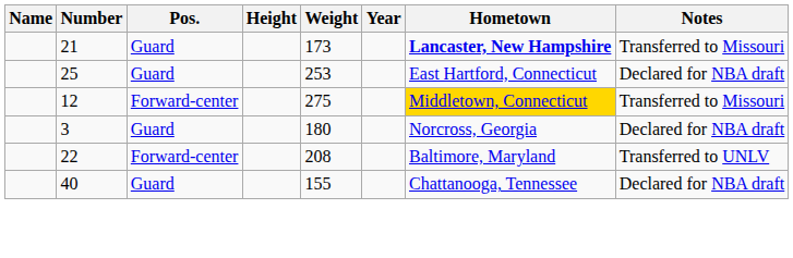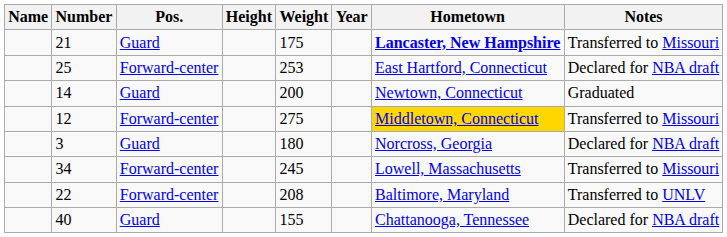 <table class="wikitable sortable" border="1">
 <tr>
 <th>Name</th>
 <th>Number</th>
 <th>Pos.</th>
 <th>Height</th>
 <th>Weight</th>
 <th>Year</th>
 <th>Hometown</th>
 <th class="unsortable">Notes</th>
 </tr>
 <tr>
 <td></td>
 <td>21</td>
 <td><a href='#'>Guard</a></td>
 <td></td>
-<td>173</td>
+<td>175</td>
 <td></td>
 <td><strong><a href='#'>Lancaster, New Hampshire</a></strong></td>
 <td>Transferred to <a href='#'>Missouri</a></td>
 </tr>
 <tr>
 <td></td>
 <td>25</td>
-<td><a href='#'>Guard</a></td>
+<td><a href='#'>Forward-center</a></td>
 <td></td>
 <td>253</td>
 <td></td>
 <td><a href='#'>East Hartford, Connecticut</a></td>
 <td>Declared for <a href='#'>NBA draft</a></td>
+</tr>
+<tr>
+<td></td>
+<td>14</td>
+<td><a href='#'>Guard</a></td>
+<td></td>
+<td>200</td>
+<td></td>
+<td><a href='#'>Newtown, Connecticut</a></td>
+<td>Graduated</td>
 </tr>
 <tr>
 <td></td>
 <td>12</td>
 <td><a href='#'>Forward-center</a></td>
 <td></td>
 <td>275</td>
 <td></td>
 <td style="background: gold;"><a href='#'>Middletown, Connecticut</a></td>
 <td>Transferred to <a href='#'>Missouri</a></td>
 </tr>
 <tr>
 <td></td>
 <td>3</td>
 <td><a href='#'>Guard</a></td>
 <td></td>
 <td>180</td>
 <td></td>
 <td><a href='#'>Norcross, Georgia</a></td>
 <td>Declared for <a href='#'>NBA draft</a></td>
 </tr>
 <tr>
 <td></td>
+<td>34</td>
+<td><a href='#'>Forward-center</a></td>
+<td></td>
+<td>245</td>
+<td></td>
+<td><a href='#'>Lowell, Massachusetts</a></td>
+<td>Transferred to <a href='#'>Missouri</a></td>
+</tr>
+<tr>
+<td></td>
 <td>22</td>
 <td><a href='#'>Forward-center</a></td>
 <td></td>
 <td>208</td>
 <td></td>
 <td><a href='#'>Baltimore, Maryland</a></td>
 <td>Transferred to <a href='#'>UNLV</a></td>
 </tr>
 <tr>
 <td></td>
 <td>40</td>
 <td><a href='#'>Guard</a></td>
 <td></td>
 <td>155</td>
 <td></td>
 <td><a href='#'>Chattanooga, Tennessee</a></td>
 <td>Declared for <a href='#'>NBA draft</a></td>
 </tr>
 </table>
